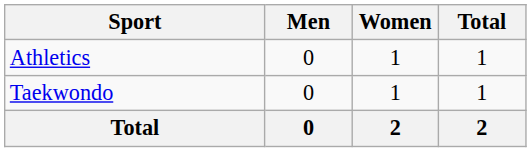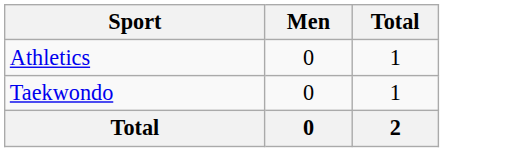 <table class="wikitable sortable" style=text-align:center>
 <tr>
 <th width=180>Sport</th>
 <th width=55>Men</th>
-<th width=55>Women</th>
 <th width=55>Total</th>
 </tr>
 <tr>
 <td align=left><a href='#'>Athletics</a></td>
 <td>0</td>
 <td>1</td>
-<td>1</td>
 </tr>
 <tr>
 <td align=left><a href='#'>Taekwondo</a></td>
 <td>0</td>
-<td>1</td>
 <td>1</td>
 </tr>
 <tr>
 <th>Total</th>
 <th>0</th>
 <th>2</th>
-<th>2</th>
 </tr>
 </table>
